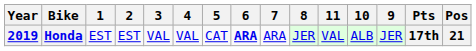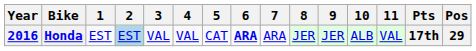 <table class="wikitable" style="text-align:center;">
 <tr>
 <th>Year</th>
 <th>Bike</th>
 <th>1</th>
 <th>2</th>
 <th>3</th>
 <th>4</th>
 <th>5</th>
 <th>6</th>
 <th>7</th>
 <th>8</th>
+<th>9</th>
+<th>10</th>
 <th>11</th>
-<th>10</th>
-<th>9</th>
 <th>Pts</th>
 <th>Pos</th>
 </tr>
 <tr>
-<th><a href='#'>2019</a></th>
+<th><a href='#'>2016</a></th>
 <th><a href='#'>Honda</a></th>
 <td><a href='#'>EST</a></td>
-<td><a href='#'>EST</a></td>
+<td style="background: lightblue;"><a href='#'>EST</a></td>
 <td><a href='#'>VAL</a></td>
 <td><a href='#'>VAL</a></td>
 <td><a href='#'>CAT</a></td>
 <td><strong><a href='#'>ARA</a></strong></td>
 <td><a href='#'>ARA</a></td>
 <td style="background:#DFFFDF;"><a href='#'>JER</a><br></td>
+<td style="background:#DFFFDF;"><a href='#'>JER</a><br></td>
+<td style="background:#DFFFDF;"><a href='#'>ALB</a><br></td>
 <td style="background:#dfffdf;"><a href='#'>VAL</a><br></td>
-<td style="background:#DFFFDF;"><a href='#'>ALB</a><br></td>
-<td style="background:#DFFFDF;"><a href='#'>JER</a><br></td>
 <th>17th</th>
-<th>21</th>
+<th>29</th>
 </tr>
 </table>
